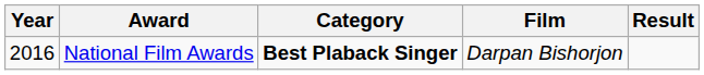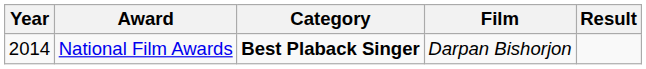 <table class="wikitable">
 <tr>
 <th>Year</th>
 <th>Award</th>
 <th>Category</th>
 <th>Film</th>
 <th>Result</th>
 </tr>
 <tr>
-<td>2016</td>
+<td>2014</td>
 <td><a href='#'>National Film Awards</a></td>
 <td><strong>Best Plaback Singer</strong></td>
 <td><em>Darpan Bishorjon</em></td>
 <td></td>
 </tr>
 </table>
